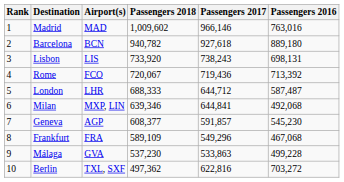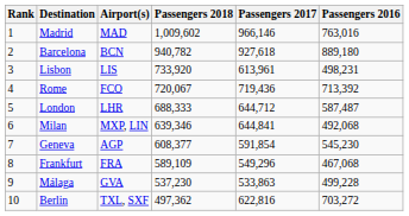 <table class="wikitable" style="font-size: 85%" width= align=>
 <tr>
 <th>Rank</th>
 <th>Destination</th>
 <th>Airport(s)</th>
 <th>Passengers 2018</th>
 <th>Passengers 2017</th>
 <th>Passengers 2016</th>
 </tr>
 <tr>
 <td>1</td>
 <td><a href='#'>Madrid</a></td>
 <td><a href='#'>MAD</a></td>
 <td>1,009,602</td>
 <td>966,146</td>
 <td>763,016</td>
 </tr>
 <tr>
 <td>2</td>
 <td><a href='#'>Barcelona</a></td>
 <td><a href='#'>BCN</a></td>
 <td>940,782</td>
 <td>927,618</td>
 <td>889,180</td>
 </tr>
 <tr>
 <td>3</td>
 <td><a href='#'>Lisbon</a></td>
 <td><a href='#'>LIS</a></td>
 <td>733,920</td>
-<td>738,243</td>
-<td>698,131</td>
+<td>613,961</td>
+<td>498,231</td>
 </tr>
 <tr>
 <td>4</td>
 <td><a href='#'>Rome</a></td>
 <td><a href='#'>FCO</a></td>
 <td>720,067</td>
 <td>719,436</td>
 <td>713,392</td>
 </tr>
 <tr>
 <td>5</td>
 <td><a href='#'>London</a></td>
 <td><a href='#'>LHR</a></td>
 <td>688,333</td>
 <td>644,712</td>
 <td>587,487</td>
 </tr>
 <tr>
 <td>6</td>
 <td><a href='#'>Milan</a></td>
 <td><a href='#'>MXP</a>, <a href='#'>LIN</a></td>
 <td>639,346</td>
 <td>644,841</td>
 <td>492,068</td>
 </tr>
 <tr>
 <td>7</td>
 <td><a href='#'>Geneva</a></td>
 <td><a href='#'>AGP</a></td>
 <td>608,377</td>
-<td>591,857</td>
+<td>591,854</td>
 <td>545,230</td>
 </tr>
 <tr>
 <td>8</td>
 <td><a href='#'>Frankfurt</a></td>
 <td><a href='#'>FRA</a></td>
 <td>589,109</td>
 <td>549,296</td>
 <td>467,068</td>
 </tr>
 <tr>
 <td>9</td>
 <td><a href='#'>Málaga</a></td>
 <td><a href='#'>GVA</a></td>
 <td>537,230</td>
 <td>533,863</td>
 <td>499,228</td>
 </tr>
 <tr>
 <td>10</td>
 <td><a href='#'>Berlin</a></td>
 <td><a href='#'>TXL</a>, <a href='#'>SXF</a></td>
 <td>497,362</td>
 <td>622,816</td>
 <td>703,272</td>
 </tr>
 </table>
